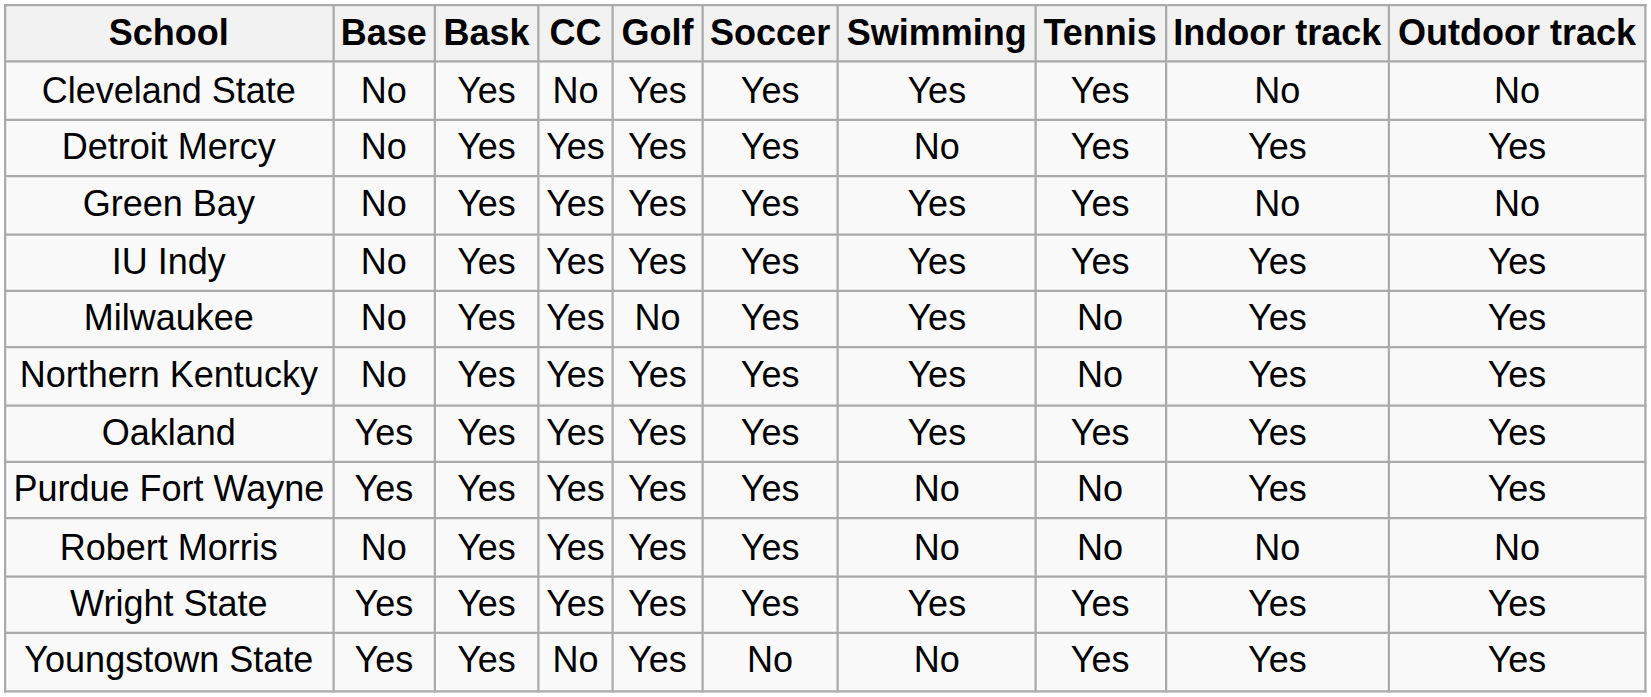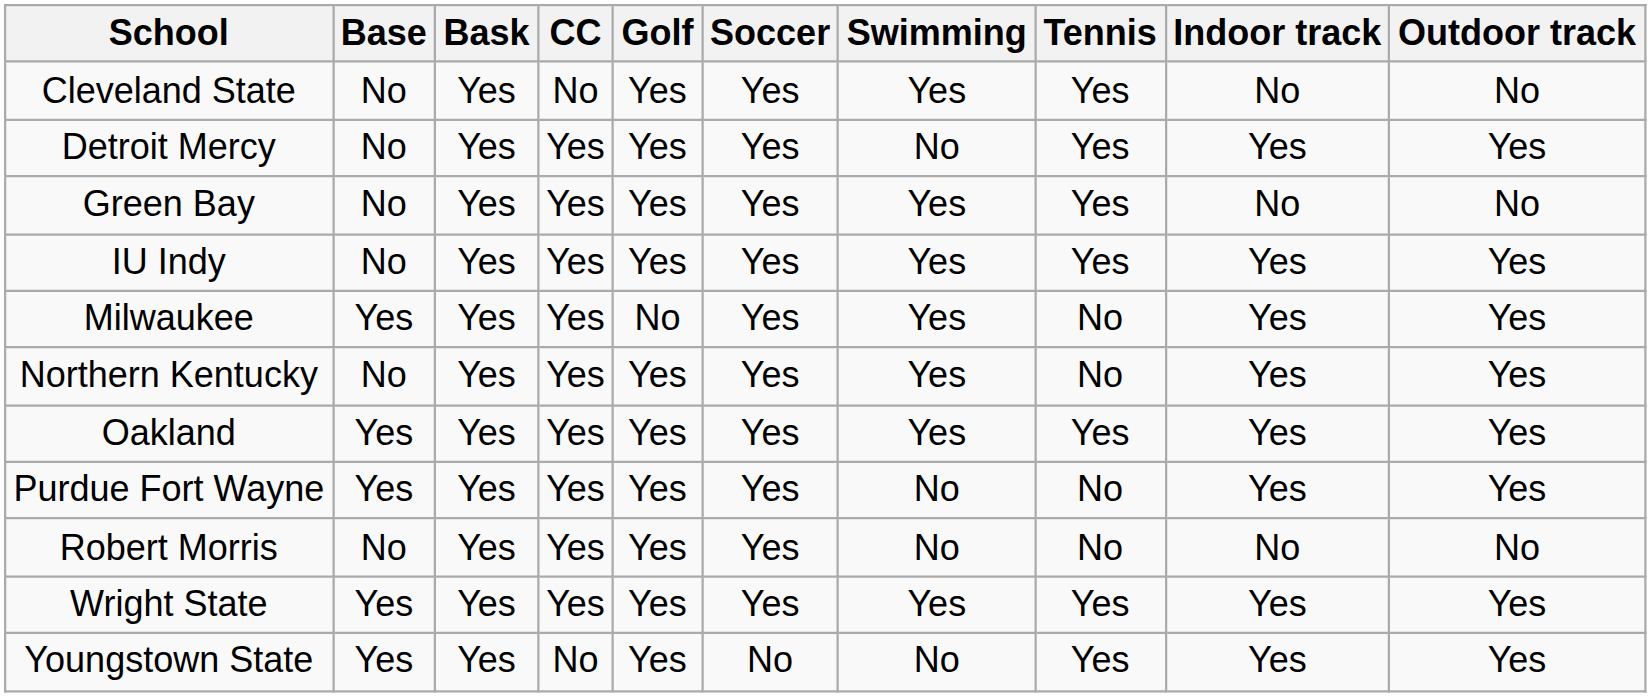 <table class="wikitable" style="text-align:center">
 <tr>
 <th>School</th>
 <th>Base</th>
 <th>Bask</th>
 <th>CC</th>
 <th>Golf</th>
 <th>Soccer</th>
 <th>Swimming</th>
 <th>Tennis</th>
 <th>Indoor track</th>
 <th>Outdoor track</th>
 </tr>
 <tr>
 <td>Cleveland State</td>
 <td>No</td>
 <td>Yes</td>
 <td>No</td>
 <td>Yes</td>
 <td>Yes</td>
 <td>Yes</td>
 <td>Yes</td>
 <td>No</td>
 <td>No</td>
 </tr>
 <tr>
 <td>Detroit Mercy</td>
 <td>No</td>
 <td>Yes</td>
 <td>Yes</td>
 <td>Yes</td>
 <td>Yes</td>
 <td>No</td>
 <td>Yes</td>
 <td>Yes</td>
 <td>Yes</td>
 </tr>
 <tr>
 <td>Green Bay</td>
 <td>No</td>
 <td>Yes</td>
 <td>Yes</td>
 <td>Yes</td>
 <td>Yes</td>
 <td>Yes</td>
 <td>Yes</td>
 <td>No</td>
 <td>No</td>
 </tr>
 <tr>
 <td>IU Indy</td>
 <td>No</td>
 <td>Yes</td>
 <td>Yes</td>
 <td>Yes</td>
 <td>Yes</td>
 <td>Yes</td>
 <td>Yes</td>
 <td>Yes</td>
 <td>Yes</td>
 </tr>
 <tr>
 <td>Milwaukee</td>
-<td>No</td>
+<td>Yes</td>
 <td>Yes</td>
 <td>Yes</td>
 <td>No</td>
 <td>Yes</td>
 <td>Yes</td>
 <td>No</td>
 <td>Yes</td>
 <td>Yes</td>
 </tr>
 <tr>
 <td>Northern Kentucky</td>
 <td>No</td>
 <td>Yes</td>
 <td>Yes</td>
 <td>Yes</td>
 <td>Yes</td>
 <td>Yes</td>
 <td>No</td>
 <td>Yes</td>
 <td>Yes</td>
 </tr>
 <tr>
 <td>Oakland</td>
 <td>Yes</td>
 <td>Yes</td>
 <td>Yes</td>
 <td>Yes</td>
 <td>Yes</td>
 <td>Yes</td>
 <td>Yes</td>
 <td>Yes</td>
 <td>Yes</td>
 </tr>
 <tr>
 <td>Purdue Fort Wayne</td>
 <td>Yes</td>
 <td>Yes</td>
 <td>Yes</td>
 <td>Yes</td>
 <td>Yes</td>
 <td>No</td>
 <td>No</td>
 <td>Yes</td>
 <td>Yes</td>
 </tr>
 <tr>
 <td>Robert Morris</td>
 <td>No</td>
 <td>Yes</td>
 <td>Yes</td>
 <td>Yes</td>
 <td>Yes</td>
 <td>No</td>
 <td>No</td>
 <td>No</td>
 <td>No</td>
 </tr>
 <tr>
 <td>Wright State</td>
 <td>Yes</td>
 <td>Yes</td>
 <td>Yes</td>
 <td>Yes</td>
 <td>Yes</td>
 <td>Yes</td>
 <td>Yes</td>
 <td>Yes</td>
 <td>Yes</td>
 </tr>
 <tr>
 <td>Youngstown State</td>
 <td>Yes</td>
 <td>Yes</td>
 <td>No</td>
 <td>Yes</td>
 <td>No</td>
 <td>No</td>
 <td>Yes</td>
 <td>Yes</td>
 <td>Yes</td>
 </tr>
 </table>
